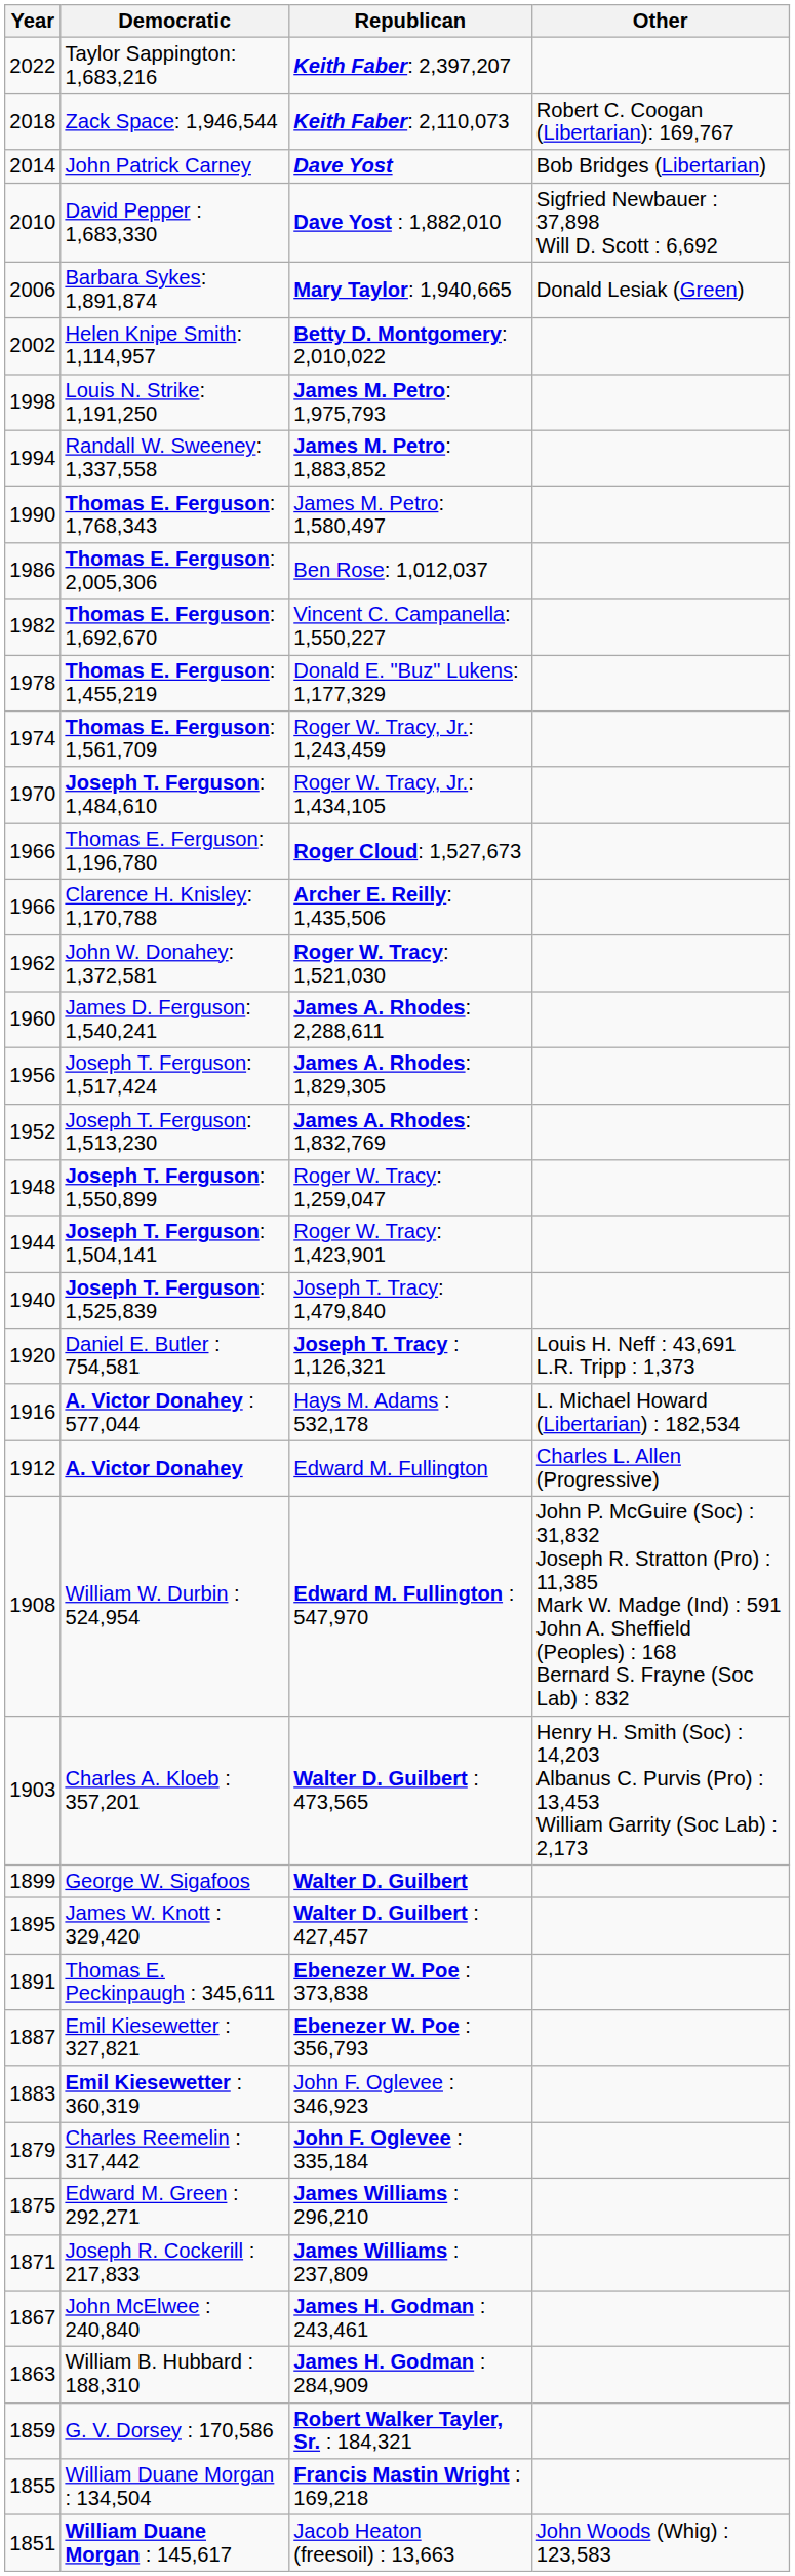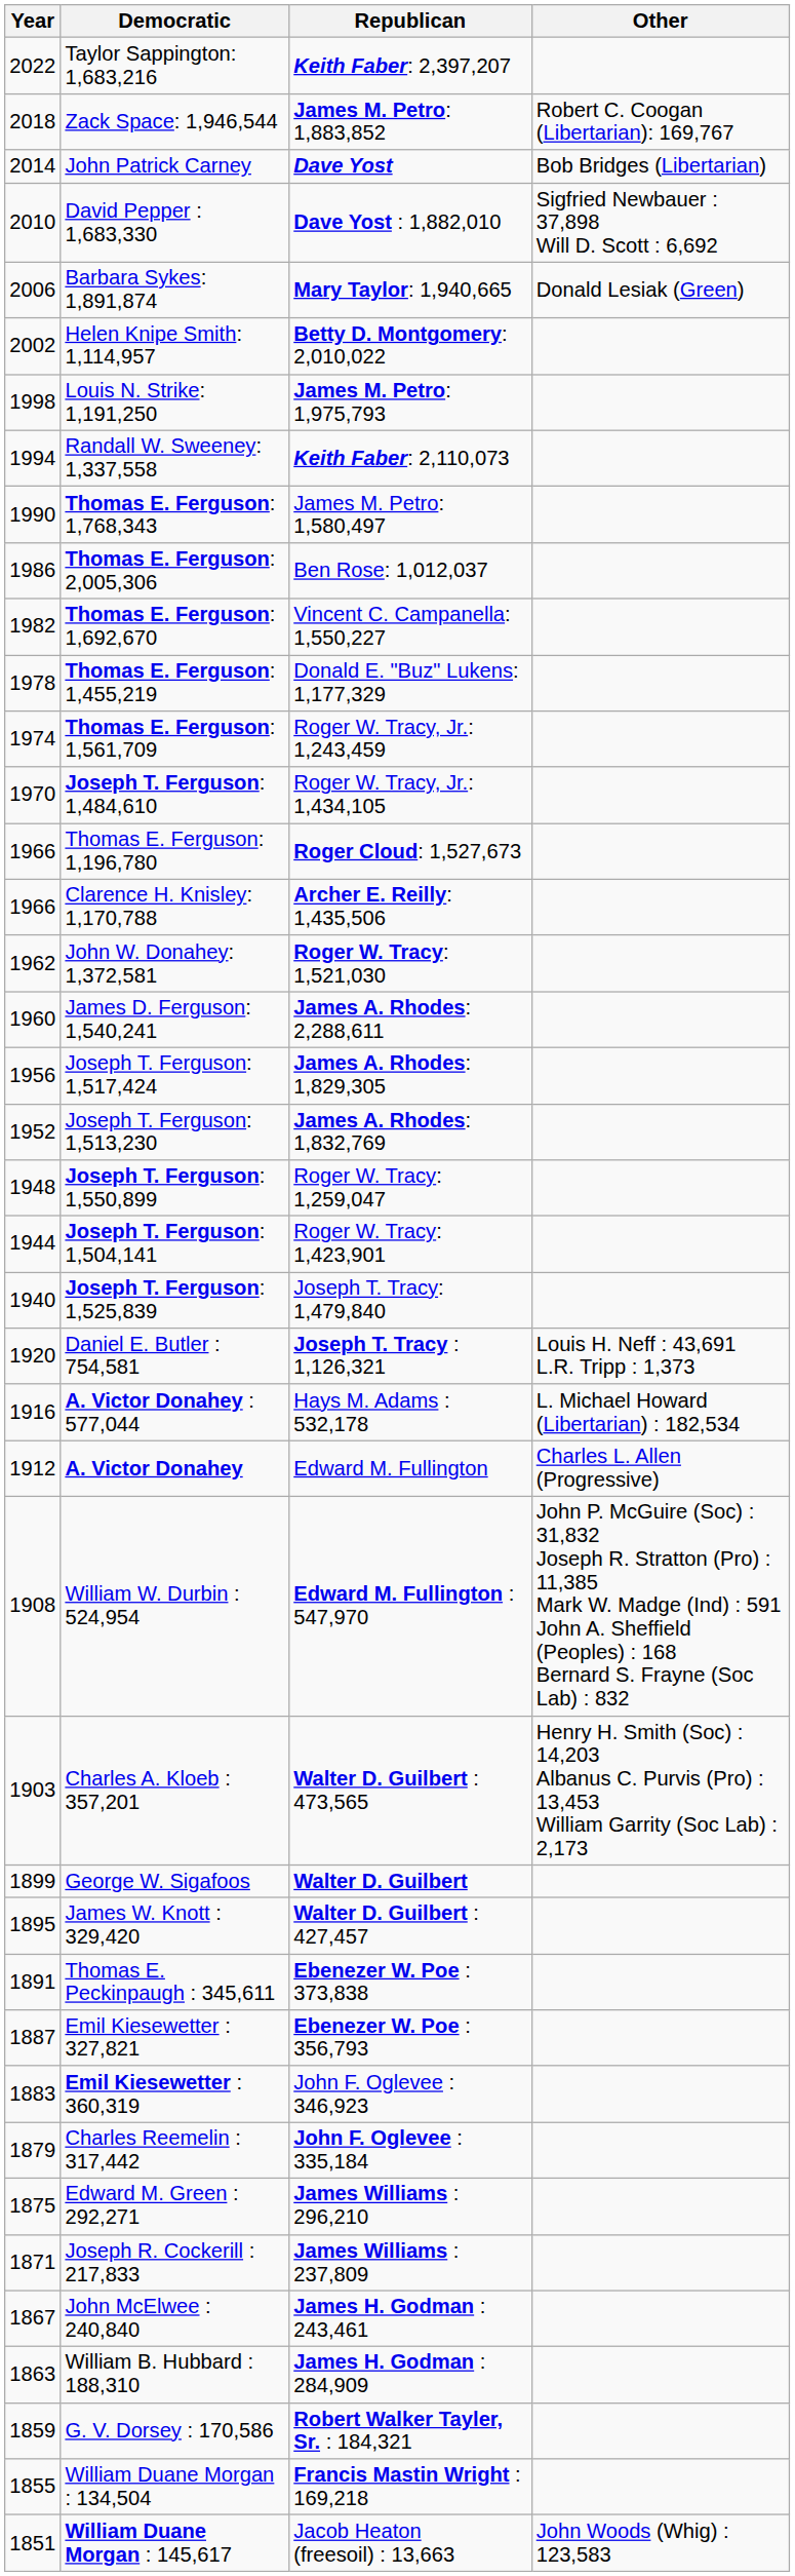 <table class="wikitable">
 <tr>
 <th>Year</th>
 <th>Democratic</th>
 <th>Republican</th>
 <th>Other</th>
 </tr>
 <tr>
 <td>2022</td>
 <td>Taylor Sappington: 1,683,216</td>
 <td><strong><em><a href='#'>Keith Faber</a></em></strong>: 2,397,207</td>
 <td></td>
 </tr>
 <tr>
 <td>2018</td>
 <td><a href='#'>Zack Space</a>: 1,946,544</td>
-<td><strong><em><a href='#'>Keith Faber</a></em></strong>: 2,110,073</td>
+<td><strong><a href='#'>James M. Petro</a></strong>: 1,883,852</td>
 <td>Robert C. Coogan (<a href='#'>Libertarian</a>): 169,767</td>
 </tr>
 <tr>
 <td>2014</td>
 <td><a href='#'>John Patrick Carney</a></td>
 <td><strong><em><a href='#'>Dave Yost</a></em></strong></td>
 <td>Bob Bridges (<a href='#'>Libertarian</a>)</td>
 </tr>
 <tr>
 <td>2010</td>
 <td><a href='#'>David Pepper</a> : 1,683,330</td>
 <td><strong><a href='#'>Dave Yost</a></strong> : 1,882,010</td>
 <td>Sigfried Newbauer : 37,898<br>Will D. Scott : 6,692</td>
 </tr>
 <tr>
 <td>2006</td>
 <td><a href='#'>Barbara Sykes</a>: 1,891,874</td>
 <td><strong><a href='#'>Mary Taylor</a></strong>: 1,940,665</td>
 <td>Donald Lesiak (<a href='#'>Green</a>)</td>
 </tr>
 <tr>
 <td>2002</td>
 <td><a href='#'>Helen Knipe Smith</a>: 1,114,957</td>
 <td><strong><a href='#'>Betty D. Montgomery</a></strong>: 2,010,022</td>
 <td> </td>
 </tr>
 <tr>
 <td>1998</td>
 <td><a href='#'>Louis N. Strike</a>: 1,191,250</td>
 <td><strong><a href='#'>James M. Petro</a></strong>: 1,975,793</td>
 <td> </td>
 </tr>
 <tr>
 <td>1994</td>
 <td><a href='#'>Randall W. Sweeney</a>: 1,337,558</td>
-<td><strong><a href='#'>James M. Petro</a></strong>: 1,883,852</td>
+<td><strong><em><a href='#'>Keith Faber</a></em></strong>: 2,110,073</td>
 <td> </td>
 </tr>
 <tr>
 <td>1990</td>
 <td><strong><a href='#'>Thomas E. Ferguson</a></strong>: 1,768,343</td>
 <td><a href='#'>James M. Petro</a>: 1,580,497</td>
 <td> </td>
 </tr>
 <tr>
 <td>1986</td>
 <td><strong><a href='#'>Thomas E. Ferguson</a></strong>: 2,005,306</td>
 <td><a href='#'>Ben Rose</a>: 1,012,037</td>
 <td> </td>
 </tr>
 <tr>
 <td>1982</td>
 <td><strong><a href='#'>Thomas E. Ferguson</a></strong>: 1,692,670</td>
 <td><a href='#'>Vincent C. Campanella</a>: 1,550,227</td>
 <td> </td>
 </tr>
 <tr>
 <td>1978</td>
 <td><strong><a href='#'>Thomas E. Ferguson</a></strong>: 1,455,219</td>
 <td><a href='#'>Donald E. "Buz" Lukens</a>: 1,177,329</td>
 <td> </td>
 </tr>
 <tr>
 <td>1974</td>
 <td><strong><a href='#'>Thomas E. Ferguson</a></strong>: 1,561,709</td>
 <td><a href='#'>Roger W. Tracy, Jr.</a>: 1,243,459</td>
 <td> </td>
 </tr>
 <tr>
 <td>1970</td>
 <td><strong><a href='#'>Joseph T. Ferguson</a></strong>: 1,484,610</td>
 <td><a href='#'>Roger W. Tracy, Jr.</a>: 1,434,105</td>
 <td> </td>
 </tr>
 <tr>
 <td>1966</td>
 <td><a href='#'>Thomas E. Ferguson</a>: 1,196,780</td>
 <td><strong><a href='#'>Roger Cloud</a></strong>: 1,527,673</td>
 <td> </td>
 </tr>
 <tr>
 <td>1966</td>
 <td><a href='#'>Clarence H. Knisley</a>: 1,170,788</td>
 <td><strong><a href='#'>Archer E. Reilly</a></strong>: 1,435,506</td>
 <td> </td>
 </tr>
 <tr>
 <td>1962</td>
 <td><a href='#'>John W. Donahey</a>: 1,372,581</td>
 <td><strong><a href='#'>Roger W. Tracy</a></strong>: 1,521,030</td>
 <td> </td>
 </tr>
 <tr>
 <td>1960</td>
 <td><a href='#'>James D. Ferguson</a>: 1,540,241</td>
 <td><strong><a href='#'>James A. Rhodes</a></strong>: 2,288,611</td>
 <td> </td>
 </tr>
 <tr>
 <td>1956</td>
 <td><a href='#'>Joseph T. Ferguson</a>: 1,517,424</td>
 <td><strong><a href='#'>James A. Rhodes</a></strong>: 1,829,305</td>
 <td> </td>
 </tr>
 <tr>
 <td>1952</td>
 <td><a href='#'>Joseph T. Ferguson</a>: 1,513,230</td>
 <td><strong><a href='#'>James A. Rhodes</a></strong>: 1,832,769</td>
 <td> </td>
 </tr>
 <tr>
 <td>1948</td>
 <td><strong><a href='#'>Joseph T. Ferguson</a></strong>: 1,550,899</td>
 <td><a href='#'>Roger W. Tracy</a>: 1,259,047</td>
 <td> </td>
 </tr>
 <tr>
 <td>1944</td>
 <td><strong><a href='#'>Joseph T. Ferguson</a></strong>: 1,504,141</td>
 <td><a href='#'>Roger W. Tracy</a>: 1,423,901</td>
 <td> </td>
 </tr>
 <tr>
 <td>1940</td>
 <td><strong><a href='#'>Joseph T. Ferguson</a></strong>: 1,525,839</td>
 <td><a href='#'>Joseph T. Tracy</a>: 1,479,840</td>
 <td> </td>
 </tr>
 <tr>
 <td>1920</td>
 <td><a href='#'>Daniel E. Butler</a> : 754,581</td>
 <td><strong><a href='#'>Joseph T. Tracy</a></strong> : 1,126,321</td>
 <td>Louis H. Neff : 43,691<br>L.R. Tripp : 1,373</td>
 </tr>
 <tr>
 <td>1916</td>
 <td><strong><a href='#'>A. Victor Donahey</a></strong> : 577,044</td>
 <td><a href='#'>Hays M. Adams</a> : 532,178</td>
 <td>L. Michael Howard<br>(<a href='#'>Libertarian</a>) : 182,534</td>
 </tr>
 <tr>
 <td>1912</td>
 <td><strong><a href='#'>A. Victor Donahey</a></strong></td>
 <td><a href='#'>Edward M. Fullington</a></td>
 <td><a href='#'>Charles L. Allen</a> (Progressive)</td>
 </tr>
 <tr>
 <td>1908</td>
 <td><a href='#'>William W. Durbin</a> : 524,954</td>
 <td><strong><a href='#'>Edward M. Fullington</a></strong> : 547,970</td>
 <td>John P. McGuire (Soc) : 31,832<br>Joseph R. Stratton (Pro) : 11,385<br>Mark W. Madge (Ind) : 591<br>John A. Sheffield (Peoples) : 168<br>Bernard S. Frayne (Soc Lab) : 832</td>
 </tr>
 <tr>
 <td>1903</td>
 <td><a href='#'>Charles A. Kloeb</a> : 357,201</td>
 <td><strong><a href='#'>Walter D. Guilbert</a></strong> : 473,565</td>
 <td>Henry H. Smith (Soc) : 14,203<br>Albanus C. Purvis (Pro) : 13,453<br>William Garrity (Soc Lab) : 2,173</td>
 </tr>
 <tr>
 <td>1899</td>
 <td><a href='#'>George W. Sigafoos</a></td>
 <td><strong><a href='#'>Walter D. Guilbert</a></strong></td>
 <td> </td>
 </tr>
 <tr>
 <td>1895</td>
 <td><a href='#'>James W. Knott</a> : 329,420</td>
 <td><strong><a href='#'>Walter D. Guilbert</a></strong> : 427,457</td>
 <td> </td>
 </tr>
 <tr>
 <td>1891</td>
 <td><a href='#'>Thomas E. Peckinpaugh</a> : 345,611</td>
 <td><strong><a href='#'>Ebenezer W. Poe</a></strong> : 373,838</td>
 <td> </td>
 </tr>
 <tr>
 <td>1887</td>
 <td><a href='#'>Emil Kiesewetter</a> : 327,821</td>
 <td><strong><a href='#'>Ebenezer W. Poe</a></strong> : 356,793</td>
 <td> </td>
 </tr>
 <tr>
 <td>1883</td>
 <td><strong><a href='#'>Emil Kiesewetter</a></strong> : 360,319</td>
 <td><a href='#'>John F. Oglevee</a> : 346,923</td>
 <td> </td>
 </tr>
 <tr>
 <td>1879</td>
 <td><a href='#'>Charles Reemelin</a> : 317,442</td>
 <td><strong><a href='#'>John F. Oglevee</a></strong> : 335,184</td>
 <td> </td>
 </tr>
 <tr>
 <td>1875</td>
 <td><a href='#'>Edward M. Green</a> : 292,271</td>
 <td><strong><a href='#'>James Williams</a></strong> : 296,210</td>
 <td> </td>
 </tr>
 <tr>
 <td>1871</td>
 <td><a href='#'>Joseph R. Cockerill</a> : 217,833</td>
 <td><strong><a href='#'>James Williams</a></strong> : 237,809</td>
 <td> </td>
 </tr>
 <tr>
 <td>1867</td>
 <td><a href='#'>John McElwee</a> : 240,840</td>
 <td><strong><a href='#'>James H. Godman</a></strong> : 243,461</td>
 <td> </td>
 </tr>
 <tr>
 <td>1863</td>
 <td>William B. Hubbard : 188,310</td>
 <td><strong><a href='#'>James H. Godman</a></strong> : 284,909</td>
 <td> </td>
 </tr>
 <tr>
 <td>1859</td>
 <td><a href='#'>G. V. Dorsey</a> : 170,586</td>
 <td><strong><a href='#'>Robert Walker Tayler, Sr.</a></strong> : 184,321</td>
 <td> </td>
 </tr>
 <tr>
 <td>1855</td>
 <td><a href='#'>William Duane Morgan</a> : 134,504</td>
 <td><strong><a href='#'>Francis Mastin Wright</a></strong> : 169,218</td>
 <td> </td>
 </tr>
 <tr>
 <td>1851</td>
 <td><strong><a href='#'>William Duane Morgan</a></strong> : 145,617</td>
 <td><a href='#'>Jacob Heaton</a><br>(freesoil) : 13,663</td>
 <td><a href='#'>John Woods</a> (Whig) : 123,583</td>
 </tr>
 </table>
